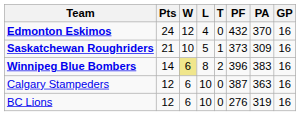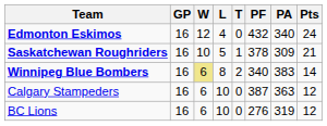 <table class="wikitable">
 <tr>
 <th>Team</th>
-<th>Pts</th>
+<th>GP</th>
 <th>W</th>
 <th>L</th>
 <th>T</th>
 <th>PF</th>
 <th>PA</th>
-<th>GP</th>
+<th>Pts</th>
 </tr>
 <tr style="text-align:center;">
 <td style="text-align:left;"><strong><a href='#'>Edmonton Eskimos</a></strong></td>
-<td>24</td>
+<td>16</td>
 <td>12</td>
 <td>4</td>
 <td>0</td>
 <td>432</td>
-<td>370</td>
-<td>16</td>
+<td>340</td>
+<td>24</td>
 </tr>
 <tr style="text-align:center;">
 <td style="text-align:left;"><strong><a href='#'>Saskatchewan Roughriders</a></strong></td>
-<td>21</td>
+<td>16</td>
 <td>10</td>
 <td>5</td>
 <td>1</td>
-<td>373</td>
+<td>378</td>
 <td>309</td>
-<td>16</td>
+<td>21</td>
 </tr>
 <tr style="text-align:center;">
 <td style="text-align:left;"><strong><a href='#'>Winnipeg Blue Bombers</a></strong></td>
-<td>14</td>
+<td>16</td>
 <td style="background: khaki;">6</td>
 <td>8</td>
 <td>2</td>
-<td>396</td>
+<td>340</td>
 <td>383</td>
-<td>16</td>
+<td>14</td>
 </tr>
 <tr style="text-align:center;">
 <td style="text-align:left;"><a href='#'>Calgary Stampeders</a></td>
-<td>12</td>
+<td>16</td>
 <td>6</td>
 <td>10</td>
 <td>0</td>
 <td>387</td>
 <td>363</td>
-<td>16</td>
+<td>12</td>
 </tr>
 <tr style="text-align:center;">
 <td style="text-align:left;"><a href='#'>BC Lions</a></td>
-<td>12</td>
+<td>16</td>
 <td>6</td>
 <td>10</td>
 <td>0</td>
 <td>276</td>
 <td>319</td>
-<td>16</td>
+<td>12</td>
 </tr>
 </table>
